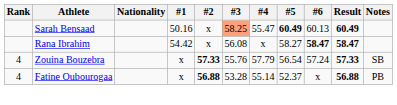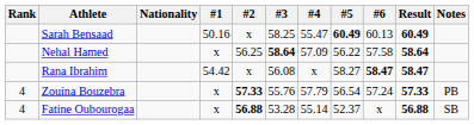 <table class="wikitable sortable" style="text-align:center">
 <tr>
 <th>Rank</th>
 <th>Athlete</th>
 <th>Nationality</th>
 <th>#1</th>
 <th>#2</th>
 <th>#3</th>
 <th>#4</th>
 <th>#5</th>
 <th>#6</th>
 <th>Result</th>
 <th>Notes</th>
 </tr>
 <tr>
 <td></td>
 <td align="left"><a href='#'>Sarah Bensaad</a></td>
 <td align=left></td>
 <td>50.16</td>
 <td>x</td>
-<td style="background: lightsalmon;">58.25</td>
+<td>58.25</td>
 <td>55.47</td>
 <td><strong>60.49</strong></td>
 <td>60.13</td>
 <td><strong>60.49</strong></td>
+<td></td>
+</tr>
+<tr>
+<td></td>
+<td align="left"><a href='#'>Nehal Hamed</a></td>
+<td align=left></td>
+<td>x</td>
+<td>56.25</td>
+<td><strong>58.64</strong></td>
+<td>57.09</td>
+<td>56.22</td>
+<td>57.58</td>
+<td><strong>58.64</strong></td>
 <td></td>
 </tr>
 <tr>
 <td></td>
 <td align="left"><a href='#'>Rana Ibrahim</a></td>
 <td align=left></td>
 <td>54.42</td>
 <td>x</td>
 <td>56.08</td>
 <td>x</td>
 <td>58.27</td>
 <td><strong>58.47</strong></td>
 <td><strong>58.47</strong></td>
 <td></td>
 </tr>
 <tr>
 <td>4</td>
 <td align="left"><a href='#'>Zouina Bouzebra</a></td>
 <td align=left></td>
 <td>x</td>
 <td><strong>57.33</strong></td>
 <td>55.76</td>
 <td>57.79</td>
 <td>56.54</td>
 <td>57.24</td>
 <td><strong>57.33</strong></td>
-<td>SB</td>
+<td>PB</td>
 </tr>
 <tr>
 <td>4</td>
 <td align="left"><a href='#'>Fatine Oubourogaa</a></td>
 <td align=left></td>
 <td>x</td>
 <td><strong>56.88</strong></td>
 <td>53.28</td>
 <td>55.14</td>
 <td>52.37</td>
 <td>x</td>
 <td><strong>56.88</strong></td>
-<td>PB</td>
+<td>SB</td>
 </tr>
 </table>
